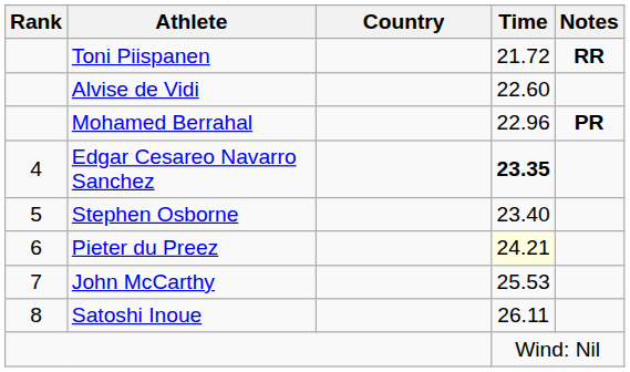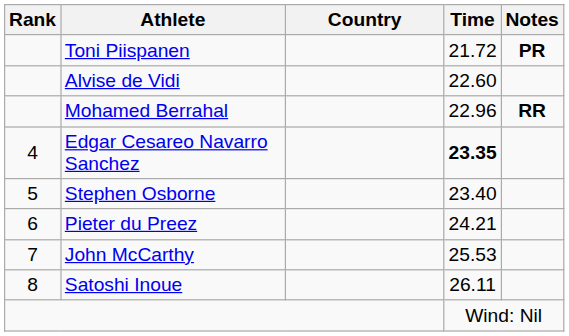 <table class="wikitable sortable" style="text-align:center">
 <tr>
 <th>Rank</th>
 <th style="width:180px">Athlete</th>
 <th style="width:125px">Country</th>
 <th>Time</th>
 <th>Notes</th>
 </tr>
 <tr>
 <td></td>
 <td style="text-align:left;"><a href='#'>Toni Piispanen</a></td>
 <td style="text-align:left;"></td>
 <td>21.72</td>
-<td><strong>RR</strong></td>
+<td><strong>PR</strong></td>
 </tr>
 <tr>
 <td></td>
 <td style="text-align:left;"><a href='#'>Alvise de Vidi</a></td>
 <td style="text-align:left;"></td>
 <td>22.60</td>
 <td></td>
 </tr>
 <tr>
 <td></td>
 <td style="text-align:left;"><a href='#'>Mohamed Berrahal</a></td>
 <td style="text-align:left;"></td>
 <td>22.96</td>
-<td><strong>PR</strong></td>
+<td><strong>RR</strong></td>
 </tr>
 <tr>
 <td>4</td>
 <td style="text-align:left;"><a href='#'>Edgar Cesareo Navarro Sanchez</a></td>
 <td style="text-align:left;"></td>
 <td><strong>23.35</strong></td>
 <td></td>
 </tr>
 <tr>
 <td>5</td>
 <td style="text-align:left;"><a href='#'>Stephen Osborne</a></td>
 <td style="text-align:left;"></td>
 <td>23.40</td>
 <td></td>
 </tr>
 <tr>
 <td>6</td>
 <td style="text-align:left;"><a href='#'>Pieter du Preez</a></td>
 <td style="text-align:left;"></td>
-<td style="background: lightyellow;">24.21</td>
+<td>24.21</td>
 <td></td>
 </tr>
 <tr>
 <td>7</td>
 <td style="text-align:left;"><a href='#'>John McCarthy</a></td>
 <td style="text-align:left;"></td>
 <td>25.53</td>
 <td></td>
 </tr>
 <tr>
 <td>8</td>
 <td style="text-align:left;"><a href='#'>Satoshi Inoue</a></td>
 <td style="text-align:left;"></td>
 <td>26.11</td>
 <td></td>
 </tr>
 <tr class="sortbottom">
 <td colspan="3"></td>
 <td colspan="2">Wind: Nil</td>
 </tr>
 </table>
